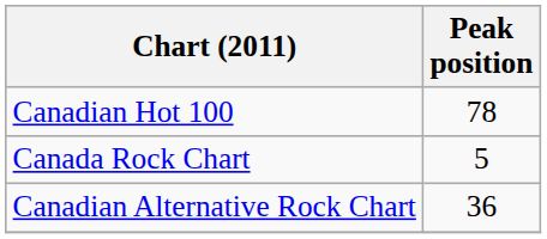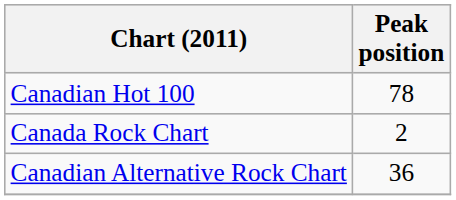 <table class="wikitable sortable">
 <tr>
 <th>Chart (2011)</th>
 <th>Peak<br>position</th>
 </tr>
 <tr>
 <td><a href='#'>Canadian Hot 100</a></td>
 <td align="center">78</td>
 </tr>
 <tr>
 <td><a href='#'>Canada Rock Chart</a></td>
-<td align="center">5</td>
+<td align="center">2</td>
 </tr>
 <tr>
 <td><a href='#'>Canadian Alternative Rock Chart</a></td>
 <td align="center">36</td>
 </tr>
 <tr>
 </tr>
 </table>
